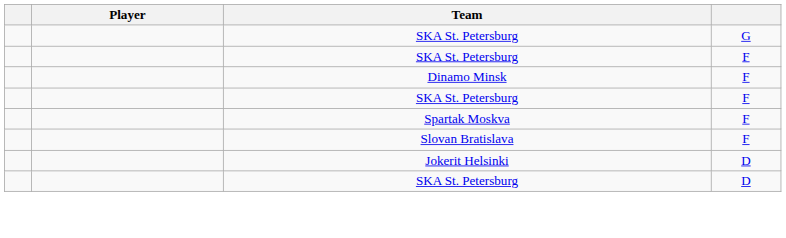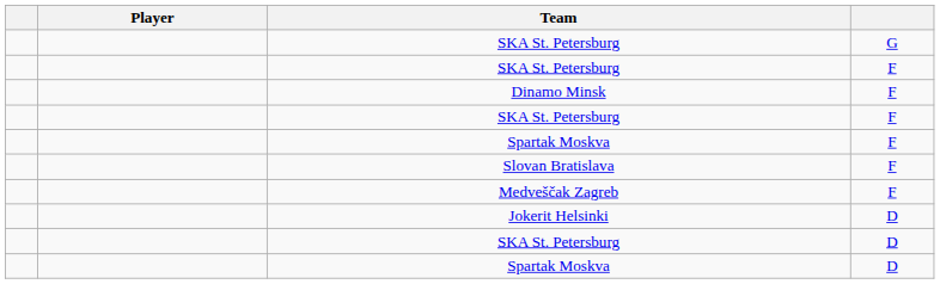 <table class="wikitable sortable" style="text-align:center" width="75%">
 <tr>
 <th></th>
 <th>Player</th>
 <th>Team</th>
 <th></th>
 </tr>
 <tr>
 <td></td>
 <td></td>
 <td><a href='#'>SKA St. Petersburg</a></td>
 <td><a href='#'>G</a></td>
 </tr>
 <tr>
 <td></td>
 <td></td>
 <td><a href='#'>SKA St. Petersburg</a></td>
 <td><a href='#'>F</a></td>
 </tr>
 <tr>
 <td></td>
 <td></td>
 <td><a href='#'>Dinamo Minsk</a></td>
 <td><a href='#'>F</a></td>
 </tr>
 <tr>
 <td></td>
 <td></td>
 <td><a href='#'>SKA St. Petersburg</a></td>
 <td><a href='#'>F</a></td>
 </tr>
 <tr>
 <td></td>
 <td></td>
 <td><a href='#'>Spartak Moskva</a></td>
 <td><a href='#'>F</a></td>
 </tr>
 <tr>
 <td></td>
 <td></td>
 <td><a href='#'>Slovan Bratislava</a></td>
 <td><a href='#'>F</a></td>
 </tr>
 <tr>
 <td></td>
 <td></td>
+<td><a href='#'>Medveščak Zagreb</a></td>
+<td><a href='#'>F</a></td>
+</tr>
+<tr>
+<td></td>
+<td></td>
 <td><a href='#'>Jokerit Helsinki</a></td>
 <td><a href='#'>D</a></td>
 </tr>
 <tr>
 <td></td>
 <td></td>
 <td><a href='#'>SKA St. Petersburg</a></td>
 <td><a href='#'>D</a></td>
 </tr>
+<tr>
+<td></td>
+<td></td>
+<td><a href='#'>Spartak Moskva</a></td>
+<td><a href='#'>D</a></td>
+</tr>
 </table>
